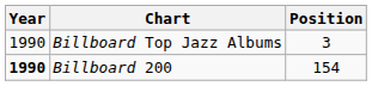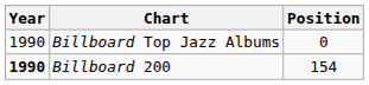 <table class="wikitable">
 <tr>
 <th align="left">Year</th>
 <th align="left">Chart</th>
 <th align="center">Position</th>
 </tr>
 <tr>
 <td align="left">1990</td>
 <td align="left"><em>Billboard</em> Top Jazz Albums</td>
-<td align="center">3</td>
+<td align="center">0</td>
 </tr>
 <tr>
 <td align="left"><strong>1990</strong></td>
 <td align="left"><em>Billboard</em> 200</td>
 <td align="center">154</td>
 </tr>
 </table>
